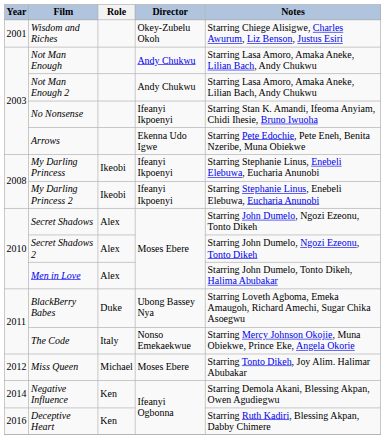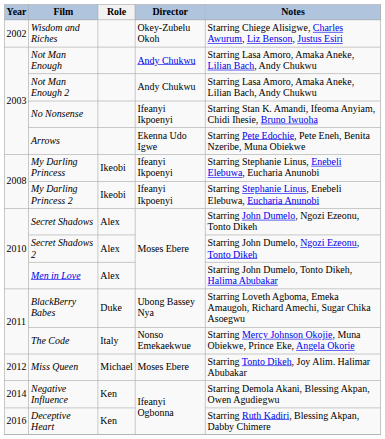 <table class="wikitable">
 <tr>
 <th style="background:#B0C4DE;">Year</th>
 <th style="background:#B0C4DE;">Film</th>
 <th>Role</th>
 <th style="background:#B0C4DE;">Director</th>
 <th style="background:#B0C4DE;">Notes</th>
 </tr>
 <tr>
-<td>2001</td>
+<td>2002</td>
 <td><em>Wisdom and Riches</em></td>
 <td></td>
 <td>Okey-Zubelu Okoh</td>
 <td>Starring Chiege Alisigwe, <a href='#'>Charles Awurum</a>, <a href='#'>Liz Benson</a>, <a href='#'>Justus Esiri</a></td>
 </tr>
 <tr>
 <td rowspan="4">2003</td>
 <td><em>Not Man Enough</em></td>
 <td></td>
 <td><a href='#'>Andy Chukwu</a></td>
 <td>Starring Lasa Amoro, Amaka Aneke, <a href='#'>Lilian Bach</a>, Andy Chukwu</td>
 </tr>
 <tr>
 <td><em>Not Man Enough 2</em></td>
 <td></td>
 <td>Andy Chukwu</td>
 <td>Starring Lasa Amoro, Amaka Aneke, Lilian Bach, Andy Chukwu</td>
 </tr>
 <tr>
 <td><em>No Nonsense</em></td>
 <td></td>
 <td>Ifeanyi Ikpoenyi</td>
 <td>Starring Stan K. Amandi, Ifeoma Anyiam, Chidi Ihesie, <a href='#'>Bruno Iwuoha</a></td>
 </tr>
 <tr>
 <td><em>Arrows</em></td>
 <td></td>
 <td>Ekenna Udo Igwe</td>
 <td>Starring <a href='#'>Pete Edochie</a>, Pete Eneh, Benita Nzeribe, Muna Obiekwe</td>
 </tr>
 <tr>
 <td rowspan="2">2008</td>
 <td><em>My Darling Princess</em></td>
 <td>Ikeobi</td>
 <td>Ifeanyi Ikpoenyi</td>
 <td>Starring Stephanie Linus, <a href='#'>Enebeli Elebuwa</a>, Eucharia Anunobi</td>
 </tr>
 <tr>
 <td><em>My Darling Princess 2</em></td>
 <td>Ikeobi</td>
 <td>Ifeanyi Ikpoenyi</td>
 <td>Starring <a href='#'>Stephanie Linus</a>, Enebeli Elebuwa, <a href='#'>Eucharia Anunobi</a></td>
 </tr>
 <tr>
 <td rowspan="3">2010</td>
 <td><em>Secret Shadows</em></td>
 <td>Alex</td>
 <td rowspan="3">Moses Ebere</td>
 <td>Starring <a href='#'>John Dumelo</a>, Ngozi Ezeonu, Tonto Dikeh</td>
 </tr>
 <tr>
 <td><em>Secret Shadows 2</em></td>
 <td>Alex</td>
 <td>Starring John Dumelo, <a href='#'>Ngozi Ezeonu</a>, <a href='#'>Tonto Dikeh</a></td>
 </tr>
 <tr>
 <td><em><a href='#'>Men in Love</a></em></td>
 <td>Alex</td>
 <td>Starring John Dumelo, Tonto Dikeh, <a href='#'>Halima Abubakar</a></td>
 </tr>
 <tr>
 <td rowspan="2">2011</td>
 <td><em>BlackBerry Babes</em></td>
 <td>Duke</td>
 <td>Ubong Bassey Nya</td>
 <td>Starring Loveth Agboma, Emeka Amaugoh, Richard Amechi, Sugar Chika Asoegwu</td>
 </tr>
 <tr>
 <td><em>The Code</em></td>
 <td>Italy</td>
 <td>Nonso Emekaekwue</td>
 <td>Starring <a href='#'>Mercy Johnson Okojie</a>, Muna Obiekwe, Prince Eke, <a href='#'>Angela Okorie</a></td>
 </tr>
 <tr>
 <td>2012</td>
 <td><em>Miss Queen</em></td>
 <td>Michael</td>
 <td>Moses Ebere</td>
 <td>Starring <a href='#'>Tonto Dikeh</a>, Joy Alim. Halimar Abubakar</td>
 </tr>
 <tr>
 <td>2014</td>
 <td><em>Negative Influence</em></td>
 <td>Ken</td>
 <td rowspan="2">Ifeanyi Ogbonna</td>
 <td>Starring Demola Akani, Blessing Akpan, Owen Agudiegwu</td>
 </tr>
 <tr>
 <td>2016</td>
 <td><em>Deceptive Heart</em></td>
 <td>Ken</td>
 <td>Starring <a href='#'>Ruth Kadiri</a>, Blessing Akpan, Dabby Chimere</td>
 </tr>
 <tr>
 </tr>
 </table>
